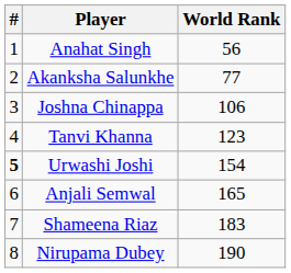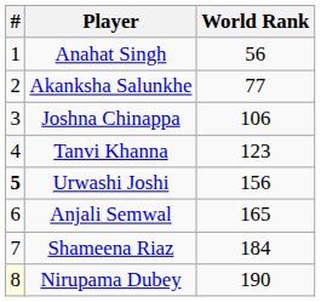 <table class="wikitable sortable" style="text-align:center;">
 <tr>
 <th>#</th>
 <th>Player</th>
 <th>World Rank</th>
 </tr>
 <tr>
 <td>1</td>
 <td><a href='#'>Anahat Singh</a></td>
 <td>56</td>
 </tr>
 <tr>
 <td>2</td>
 <td><a href='#'>Akanksha Salunkhe</a></td>
 <td>77</td>
 </tr>
 <tr>
 <td>3</td>
 <td><a href='#'>Joshna Chinappa</a></td>
 <td>106</td>
 </tr>
 <tr>
 <td>4</td>
 <td><a href='#'>Tanvi Khanna</a></td>
 <td>123</td>
 </tr>
 <tr>
 <td><strong>5</strong></td>
 <td><a href='#'>Urwashi Joshi</a></td>
-<td>154</td>
+<td>156</td>
 </tr>
 <tr>
 <td>6</td>
 <td><a href='#'>Anjali Semwal</a></td>
 <td>165</td>
 </tr>
 <tr>
 <td>7</td>
 <td><a href='#'>Shameena Riaz</a></td>
-<td>183</td>
+<td>184</td>
 </tr>
 <tr>
-<td>8</td>
+<td style="background: lightyellow;">8</td>
 <td><a href='#'>Nirupama Dubey</a></td>
 <td>190</td>
 </tr>
 </table>
